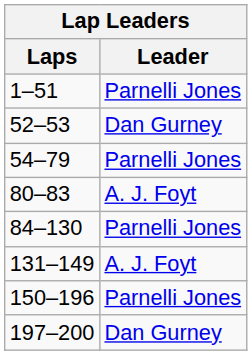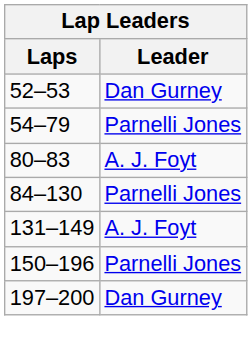 <table class="wikitable">
 <tr>
 <th colspan=2>Lap Leaders</th>
 </tr>
 <tr>
 <th>Laps</th>
 <th>Leader</th>
-</tr>
-<tr>
-<td>1–51</td>
-<td><a href='#'>Parnelli Jones</a></td>
 </tr>
 <tr>
 <td>52–53</td>
 <td><a href='#'>Dan Gurney</a></td>
 </tr>
 <tr>
 <td>54–79</td>
 <td><a href='#'>Parnelli Jones</a></td>
 </tr>
 <tr>
 <td>80–83</td>
 <td><a href='#'>A. J. Foyt</a></td>
 </tr>
 <tr>
 <td>84–130</td>
 <td><a href='#'>Parnelli Jones</a></td>
 </tr>
 <tr>
 <td>131–149</td>
 <td><a href='#'>A. J. Foyt</a></td>
 </tr>
 <tr>
 <td>150–196</td>
 <td><a href='#'>Parnelli Jones</a></td>
 </tr>
 <tr>
 <td>197–200</td>
 <td><a href='#'>Dan Gurney</a></td>
 </tr>
 </table>
